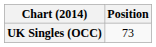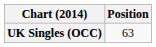 <table class="wikitable plainrowheaders" style="text-align:center">
 <tr>
 <th scope="col">Chart (2014)</th>
 <th scope="col">Position</th>
 </tr>
 <tr>
 <th scope="row">UK Singles (OCC)</th>
-<td>73</td>
+<td>63</td>
 </tr>
 </table>
